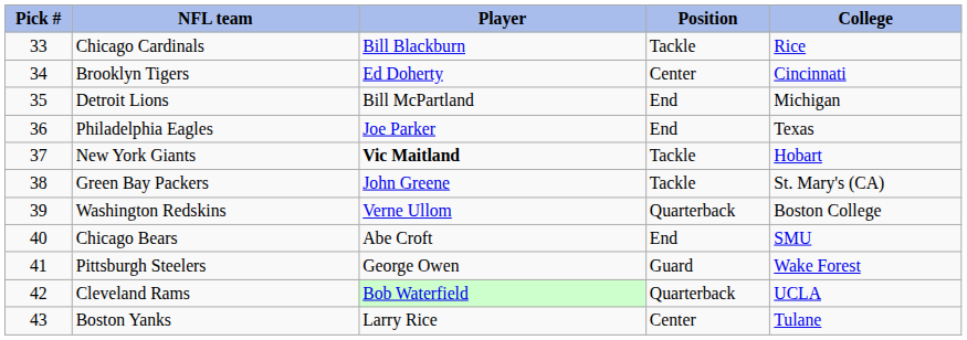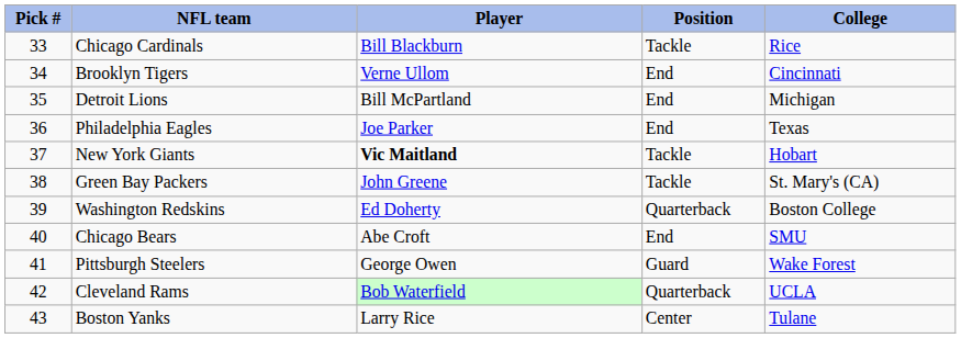 <table class="wikitable sortable sortable" style="width: 100%">
 <tr>
 <th style="background:#A8BDEC;" width=7%>Pick #</th>
 <th width=30% style="background:#A8BDEC;">NFL team</th>
 <th width=30% style="background:#A8BDEC;">Player</th>
 <th width=13% style="background:#A8BDEC;">Position</th>
 <th style="background:#A8BDEC;">College</th>
 </tr>
 <tr>
 <td align=center>33</td>
 <td>Chicago Cardinals</td>
 <td><a href='#'>Bill Blackburn</a></td>
 <td>Tackle</td>
 <td><a href='#'>Rice</a></td>
 </tr>
 <tr>
 <td align=center>34</td>
 <td>Brooklyn Tigers</td>
-<td><a href='#'>Ed Doherty</a></td>
-<td>Center</td>
+<td><a href='#'>Verne Ullom</a></td>
+<td>End</td>
 <td><a href='#'>Cincinnati</a></td>
 </tr>
 <tr>
 <td align=center>35</td>
 <td>Detroit Lions</td>
 <td>Bill McPartland</td>
 <td>End</td>
 <td>Michigan</td>
 </tr>
 <tr>
 <td align=center>36</td>
 <td>Philadelphia Eagles</td>
 <td><a href='#'>Joe Parker</a></td>
 <td>End</td>
 <td>Texas</td>
 </tr>
 <tr>
 <td align=center>37</td>
 <td>New York Giants</td>
 <td><strong>Vic Maitland</strong></td>
 <td>Tackle</td>
 <td><a href='#'>Hobart</a></td>
 </tr>
 <tr>
 <td align=center>38</td>
 <td>Green Bay Packers</td>
 <td><a href='#'>John Greene</a></td>
 <td>Tackle</td>
 <td>St. Mary's (CA)</td>
 </tr>
 <tr>
 <td align=center>39</td>
 <td>Washington Redskins</td>
-<td><a href='#'>Verne Ullom</a></td>
+<td><a href='#'>Ed Doherty</a></td>
 <td>Quarterback</td>
 <td>Boston College</td>
 </tr>
 <tr>
 <td align=center>40</td>
 <td>Chicago Bears</td>
 <td>Abe Croft</td>
 <td>End</td>
 <td><a href='#'>SMU</a></td>
 </tr>
 <tr>
 <td align=center>41</td>
 <td>Pittsburgh Steelers</td>
 <td>George Owen</td>
 <td>Guard</td>
 <td><a href='#'>Wake Forest</a></td>
 </tr>
 <tr>
 <td align=center>42</td>
 <td>Cleveland Rams</td>
 <td bgcolor="#CCFFCC"><a href='#'>Bob Waterfield</a></td>
 <td>Quarterback</td>
 <td><a href='#'>UCLA</a></td>
 </tr>
 <tr>
 <td align=center>43</td>
 <td>Boston Yanks</td>
 <td>Larry Rice</td>
 <td>Center</td>
 <td><a href='#'>Tulane</a></td>
 </tr>
 </table>
